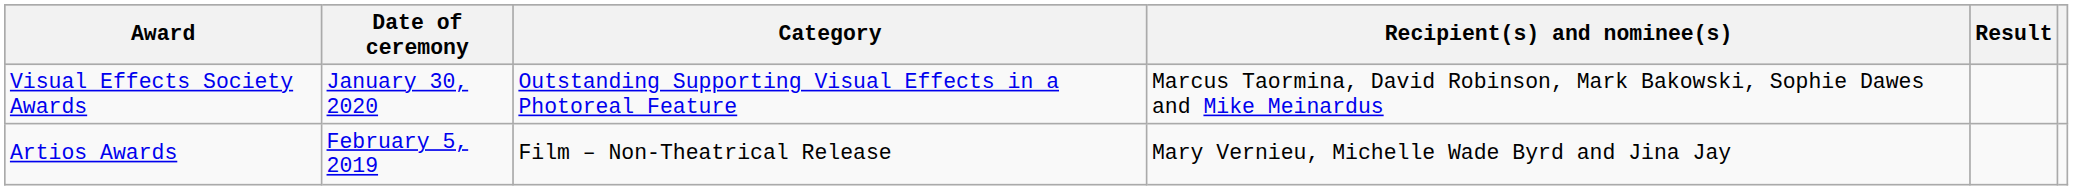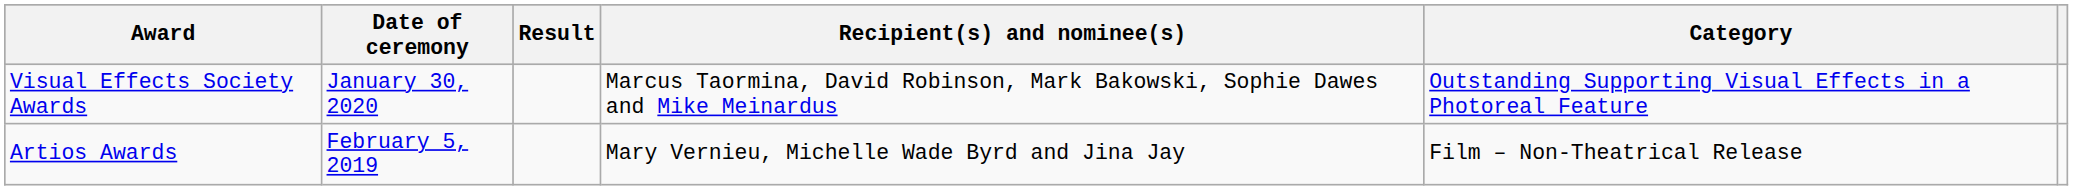 <table class="wikitable plainrowheaders sortable" style="width:99%;">
 <tr style="background:#ccc; text-align:center;">
 <th scope="col">Award</th>
 <th scope="col">Date of ceremony</th>
+<th scope="col">Result</th>
+<th scope="col">Recipient(s) and nominee(s)</th>
 <th scope="col">Category</th>
-<th scope="col">Recipient(s) and nominee(s)</th>
-<th scope="col">Result</th>
 <th scope="col" class="unsortable"></th>
 </tr>
 <tr>
 <td><a href='#'>Visual Effects Society Awards</a></td>
 <td><a href='#'>January 30, 2020</a></td>
+<td></td>
+<td>Marcus Taormina, David Robinson, Mark Bakowski, Sophie Dawes and <a href='#'>Mike Meinardus</a></td>
 <td><a href='#'>Outstanding Supporting Visual Effects in a Photoreal Feature</a></td>
-<td>Marcus Taormina, David Robinson, Mark Bakowski, Sophie Dawes and <a href='#'>Mike Meinardus</a></td>
-<td></td>
 <td style="text-align:center;"></td>
 </tr>
 <tr>
 <td><a href='#'>Artios Awards</a></td>
 <td><a href='#'>February 5, 2019</a></td>
+<td></td>
+<td>Mary Vernieu, Michelle Wade Byrd and Jina Jay</td>
 <td>Film – Non-Theatrical Release</td>
-<td>Mary Vernieu, Michelle Wade Byrd and Jina Jay</td>
-<td></td>
 <td style="text-align:center;"></td>
 </tr>
 </table>
